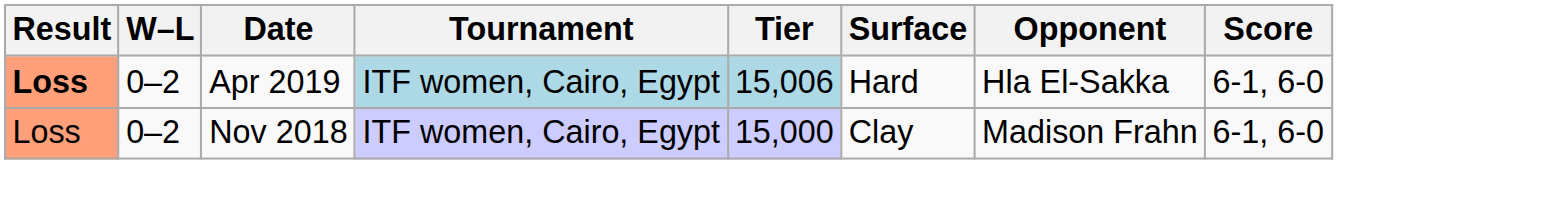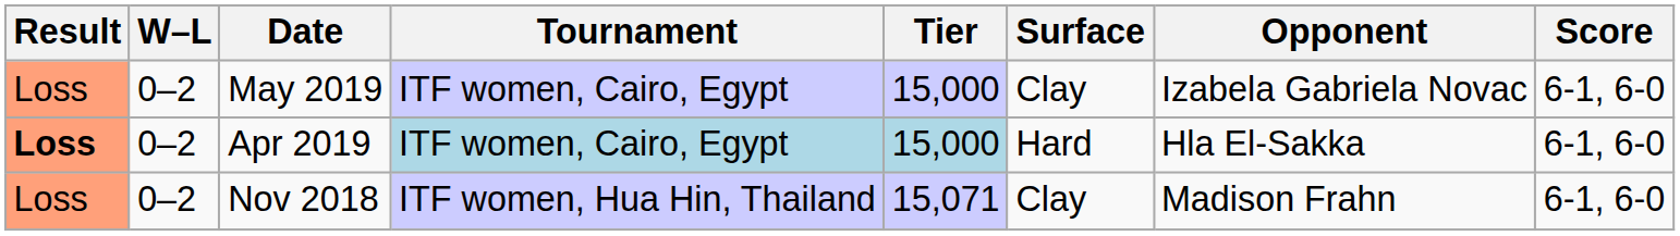 <table class="sortable wikitable">
 <tr>
 <th>Result</th>
 <th class="unsortable">W–L</th>
 <th>Date</th>
 <th>Tournament</th>
 <th>Tier</th>
 <th>Surface</th>
 <th>Opponent</th>
 <th class="unsortable">Score</th>
 </tr>
 <tr>
+<td bgcolor="FFA07A">Loss</td>
+<td>0–2</td>
+<td>May 2019</td>
+<td style="background:#ccccff;">ITF women, Cairo, Egypt</td>
+<td style="background:#ccccff;">15,000</td>
+<td>Clay</td>
+<td> Izabela Gabriela Novac</td>
+<td>6-1, 6-0</td>
+</tr>
+<tr>
 <td bgcolor="FFA07A"><strong>Loss</strong></td>
 <td>0–2</td>
 <td>Apr 2019</td>
 <td style="background:lightblue;">ITF women, Cairo, Egypt</td>
-<td style="background:lightblue;">15,006</td>
+<td style="background:lightblue;">15,000</td>
 <td>Hard</td>
 <td> Hla El-Sakka</td>
 <td>6-1, 6-0</td>
 </tr>
 <tr>
 <td bgcolor="FFA07A">Loss</td>
 <td>0–2</td>
 <td>Nov 2018</td>
-<td style="background:#ccccff;">ITF women, Cairo, Egypt</td>
-<td style="background:#ccccff;">15,000</td>
+<td style="background:#ccccff;">ITF women, Hua Hin, Thailand</td>
+<td style="background:#ccccff;">15,071</td>
 <td>Clay</td>
 <td> Madison Frahn</td>
 <td>6-1, 6-0</td>
 </tr>
 </table>
